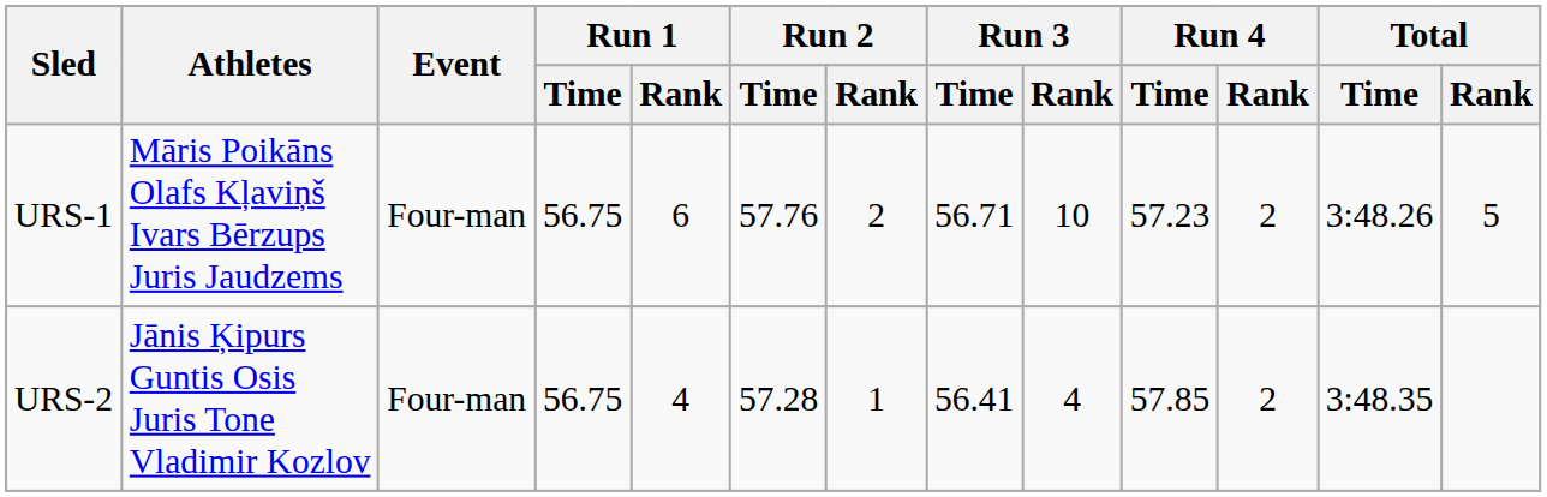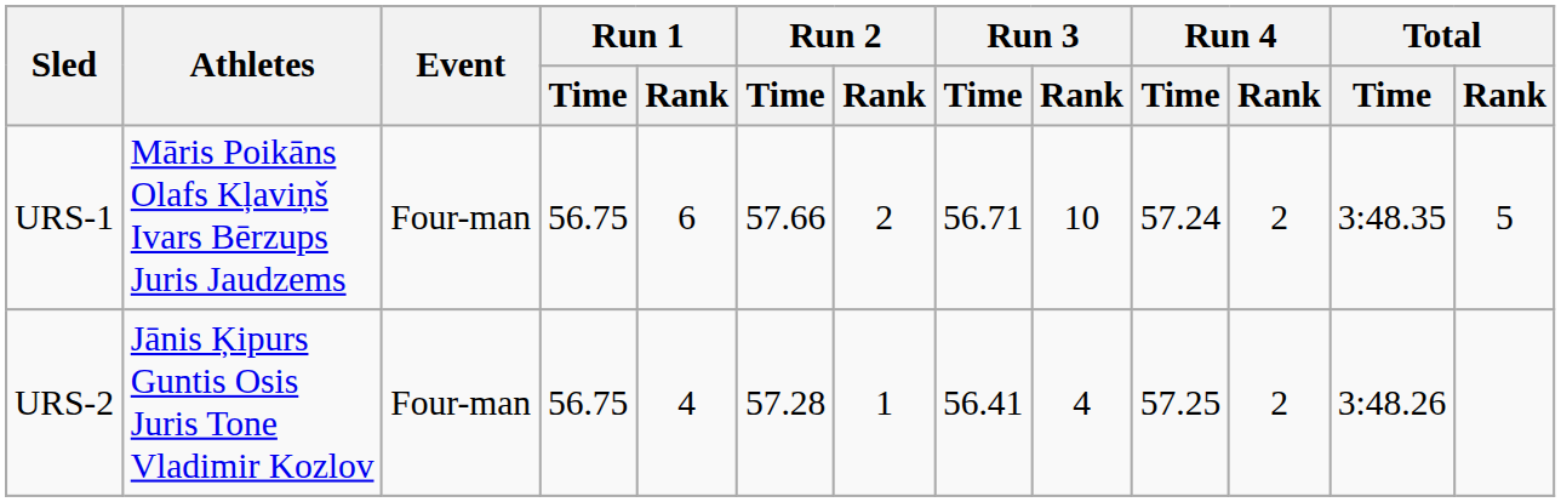 <table class="wikitable"  border="1" style="font-size:90%">
 <tr>
 <th rowspan="2">Sled</th>
 <th rowspan="2">Athletes</th>
 <th rowspan="2">Event</th>
 <th colspan="2">Run 1</th>
 <th colspan="2">Run 2</th>
 <th colspan="2">Run 3</th>
 <th colspan="2">Run 4</th>
 <th colspan="2">Total</th>
 </tr>
 <tr>
 <th>Time</th>
 <th>Rank</th>
 <th>Time</th>
 <th>Rank</th>
 <th>Time</th>
 <th>Rank</th>
 <th>Time</th>
 <th>Rank</th>
 <th>Time</th>
 <th>Rank</th>
 </tr>
 <tr>
 <td align="center">URS-1</td>
 <td><a href='#'>Māris Poikāns</a><br><a href='#'>Olafs Kļaviņš</a><br><a href='#'>Ivars Bērzups</a><br><a href='#'>Juris Jaudzems</a></td>
 <td>Four-man</td>
 <td align="center">56.75</td>
 <td align="center">6</td>
-<td align="center">57.76</td>
+<td align="center">57.66</td>
 <td align="center">2</td>
 <td align="center">56.71</td>
 <td align="center">10</td>
-<td align="center">57.23</td>
+<td align="center">57.24</td>
 <td align="center">2</td>
-<td align="center">3:48.26</td>
+<td align="center">3:48.35</td>
 <td align="center">5</td>
 </tr>
 <tr>
 <td align="center">URS-2</td>
 <td><a href='#'>Jānis Ķipurs</a><br><a href='#'>Guntis Osis</a><br><a href='#'>Juris Tone</a><br><a href='#'>Vladimir Kozlov</a></td>
 <td>Four-man</td>
 <td align="center">56.75</td>
 <td align="center">4</td>
 <td align="center">57.28</td>
 <td align="center">1</td>
 <td align="center">56.41</td>
 <td align="center">4</td>
-<td align="center">57.85</td>
+<td align="center">57.25</td>
 <td align="center">2</td>
-<td align="center">3:48.35</td>
+<td align="center">3:48.26</td>
 <td align="center"></td>
 </tr>
 </table>
